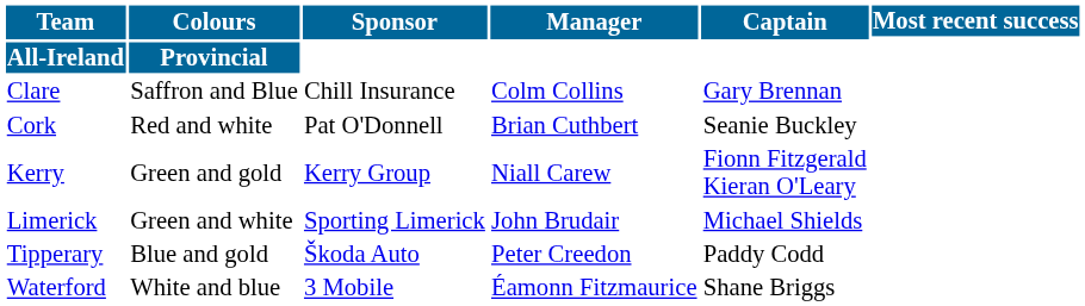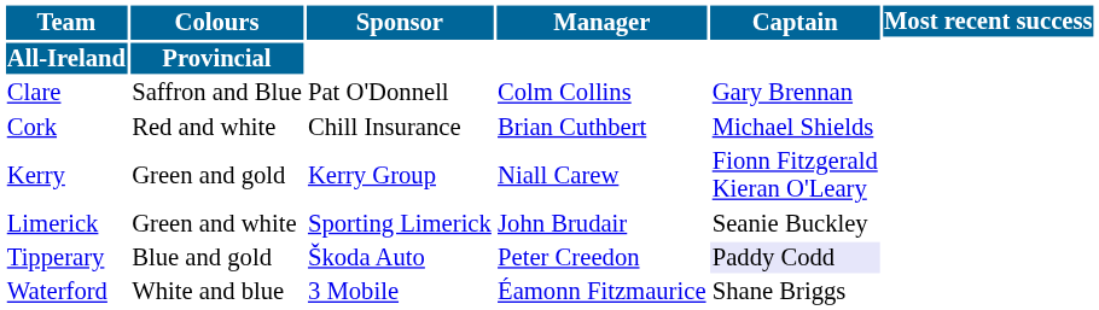 <table cellpadding="1" 1px #aaa 90%;" style="margin:1em auto;">
 <tr style="background:#069; color:white;">
 <th rowspan="2">Team</th>
 <th rowspan="2">Colours</th>
 <th rowspan="2">Sponsor</th>
 <th rowspan="2">Manager</th>
 <th rowspan="2">Captain</th>
 <th colspan="2">Most recent success</th>
 </tr>
 <tr>
 </tr>
 <tr style="background:#069; color:white;">
 <th>All-Ireland</th>
 <th>Provincial</th>
 </tr>
 <tr>
 <td><a href='#'>Clare</a></td>
 <td> Saffron and Blue</td>
-<td>Chill Insurance</td>
+<td>Pat O'Donnell</td>
 <td><a href='#'>Colm Collins</a></td>
 <td><a href='#'>Gary Brennan</a></td>
 <td></td>
 <td></td>
 </tr>
 <tr>
 <td><a href='#'>Cork</a></td>
 <td> Red and white</td>
-<td>Pat O'Donnell</td>
+<td>Chill Insurance</td>
 <td><a href='#'>Brian Cuthbert</a></td>
-<td>Seanie Buckley</td>
+<td><a href='#'>Michael Shields</a></td>
 <td></td>
 <td></td>
 </tr>
 <tr>
 <td><a href='#'>Kerry</a></td>
 <td> Green and gold</td>
 <td><a href='#'>Kerry Group</a></td>
 <td><a href='#'>Niall Carew</a></td>
 <td><a href='#'>Fionn Fitzgerald</a><br><a href='#'>Kieran O'Leary</a></td>
 <td></td>
 <td></td>
 </tr>
 <tr>
 <td><a href='#'>Limerick</a></td>
 <td> Green and white</td>
 <td><a href='#'>Sporting Limerick</a></td>
 <td><a href='#'>John Brudair</a></td>
-<td><a href='#'>Michael Shields</a></td>
+<td>Seanie Buckley</td>
 <td></td>
 <td></td>
 </tr>
 <tr>
 <td><a href='#'>Tipperary</a></td>
 <td> Blue and gold</td>
 <td><a href='#'>Škoda Auto</a></td>
 <td><a href='#'>Peter Creedon</a></td>
-<td>Paddy Codd</td>
+<td style="background: lavender;">Paddy Codd</td>
 <td></td>
 <td></td>
 </tr>
 <tr>
 <td><a href='#'>Waterford</a></td>
 <td> White and blue</td>
 <td><a href='#'>3 Mobile</a></td>
 <td><a href='#'>Éamonn Fitzmaurice</a></td>
 <td>Shane Briggs</td>
 <td></td>
 <td></td>
 </tr>
 </table>
